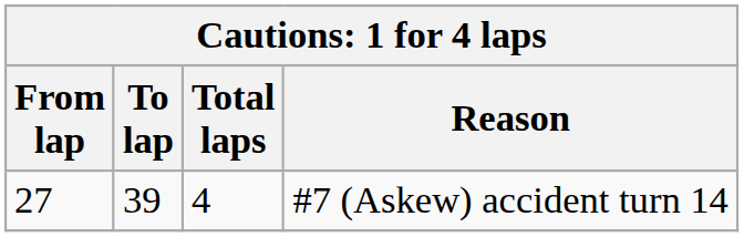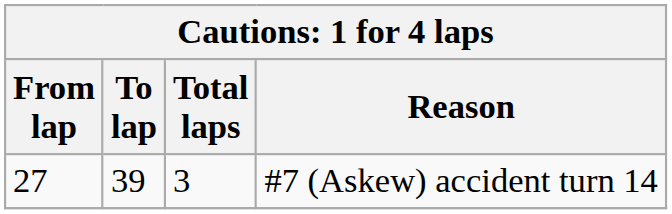 <table class="wikitable" style=font-size: 95%;">
 <tr>
 <th colspan=4>Cautions: 1 for 4 laps</th>
 </tr>
 <tr>
 <th>From<br>lap</th>
 <th>To<br>lap</th>
 <th>Total<br>laps</th>
 <th>Reason</th>
 </tr>
 <tr>
 <td>27</td>
 <td>39</td>
-<td>4</td>
+<td>3</td>
 <td>#7 (Askew) accident turn 14</td>
 </tr>
 <tr>
 </tr>
 </table>
